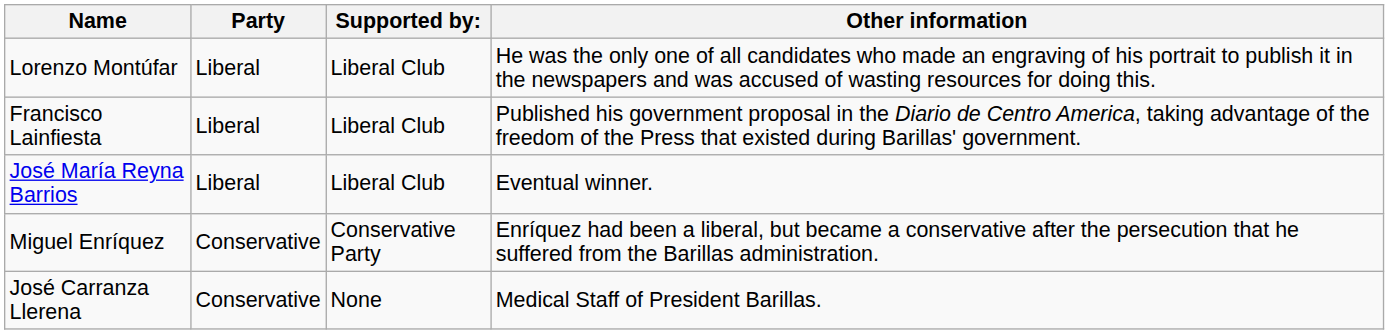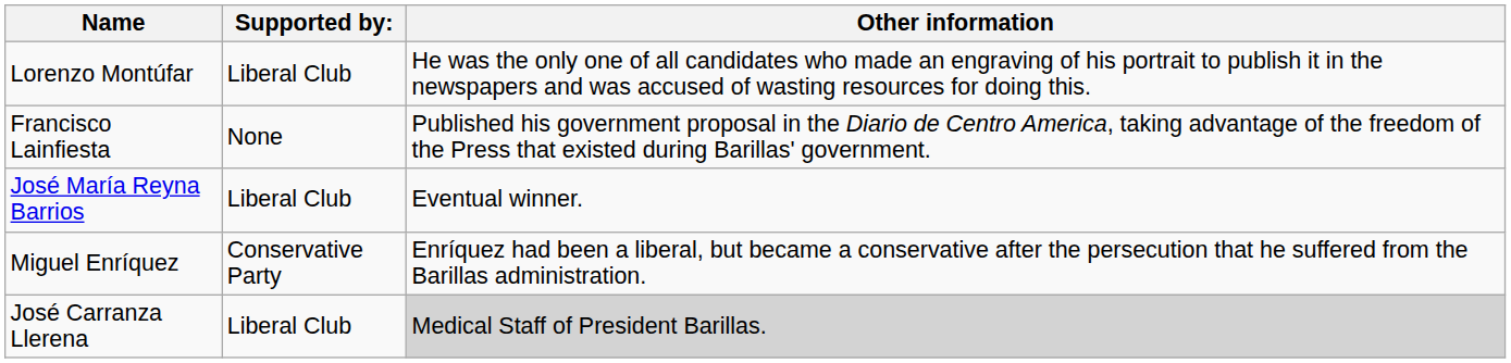 <table class = wikitable width = 65%>
 <tr>
 <th>Name</th>
-<th>Party</th>
 <th>Supported by:</th>
 <th>Other information</th>
 </tr>
 <tr>
 <td>Lorenzo Montúfar</td>
-<td>Liberal</td>
 <td>Liberal Club</td>
 <td>He was the only one of all candidates who made an engraving of his portrait to publish it in the newspapers and was accused of wasting resources for doing this.</td>
 </tr>
 <tr>
 <td>Francisco Lainfiesta</td>
-<td>Liberal</td>
-<td>Liberal Club</td>
+<td>None</td>
 <td>Published his government proposal in the <em>Diario de Centro America</em>, taking advantage of the freedom of the Press that existed during Barillas' government.</td>
 </tr>
 <tr>
 <td><a href='#'>José María Reyna Barrios</a></td>
-<td>Liberal</td>
 <td>Liberal Club</td>
 <td>Eventual winner.</td>
 </tr>
 <tr>
 <td>Miguel Enríquez</td>
-<td>Conservative</td>
 <td>Conservative Party</td>
 <td>Enríquez had been a liberal, but became a conservative after the persecution that he suffered from the Barillas administration.</td>
 </tr>
 <tr>
 <td>José Carranza Llerena</td>
-<td>Conservative</td>
-<td>None</td>
-<td>Medical Staff of President Barillas.</td>
+<td>Liberal Club</td>
+<td style="background: lightgrey;">Medical Staff of President Barillas.</td>
 </tr>
 </table>
